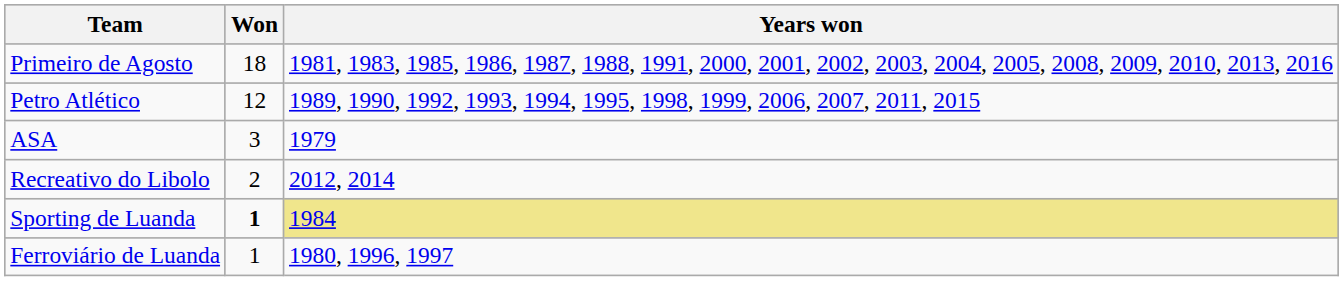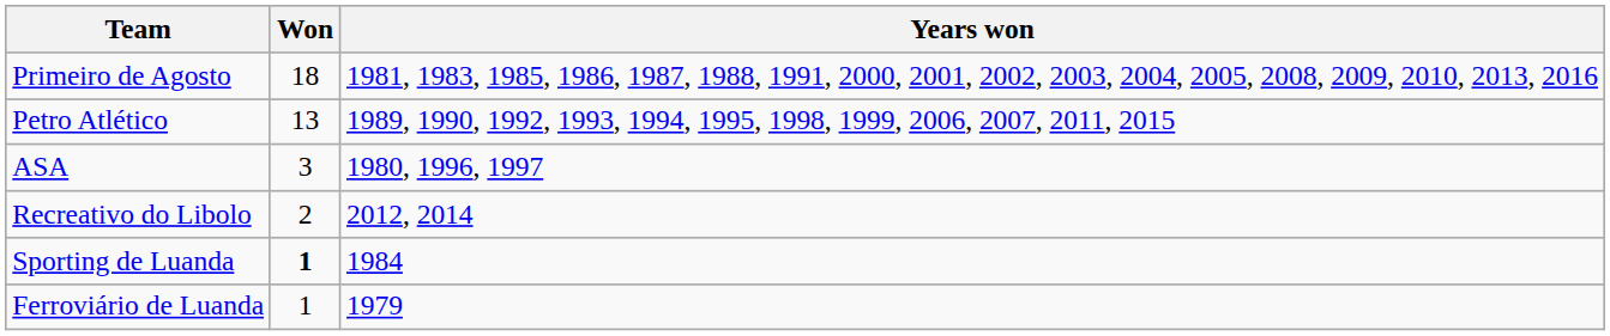 <table class="wikitable" style="font-size:90%;">
 <tr>
 <th>Team</th>
 <th>Won</th>
 <th>Years won</th>
 </tr>
 <tr>
 <td><a href='#'>Primeiro de Agosto</a></td>
 <td align=center>18</td>
 <td><a href='#'>1981</a>, <a href='#'>1983</a>, <a href='#'>1985</a>, <a href='#'>1986</a>, <a href='#'>1987</a>, <a href='#'>1988</a>, <a href='#'>1991</a>, <a href='#'>2000</a>, <a href='#'>2001</a>, <a href='#'>2002</a>, <a href='#'>2003</a>, <a href='#'>2004</a>, <a href='#'>2005</a>, <a href='#'>2008</a>, <a href='#'>2009</a>, <a href='#'>2010</a>, <a href='#'>2013</a>, <a href='#'>2016</a></td>
 </tr>
 <tr>
 <td><a href='#'>Petro Atlético</a></td>
-<td align=center>12</td>
+<td align=center>13</td>
 <td><a href='#'>1989</a>, <a href='#'>1990</a>, <a href='#'>1992</a>, <a href='#'>1993</a>, <a href='#'>1994</a>, <a href='#'>1995</a>, <a href='#'>1998</a>, <a href='#'>1999</a>, <a href='#'>2006</a>, <a href='#'>2007</a>, <a href='#'>2011</a>, <a href='#'>2015</a></td>
 </tr>
 <tr>
 <td><a href='#'>ASA</a></td>
 <td align=center>3</td>
-<td><a href='#'>1979</a></td>
+<td><a href='#'>1980</a>, <a href='#'>1996</a>, <a href='#'>1997</a></td>
 </tr>
 <tr>
 <td><a href='#'>Recreativo do Libolo</a></td>
 <td align=center>2</td>
 <td><a href='#'>2012</a>, <a href='#'>2014</a></td>
 </tr>
 <tr>
 <td><a href='#'>Sporting de Luanda</a></td>
 <td align=center><strong>1</strong></td>
-<td style="background: khaki;"><a href='#'>1984</a></td>
+<td><a href='#'>1984</a></td>
 </tr>
 <tr>
 <td><a href='#'>Ferroviário de Luanda</a></td>
 <td align=center>1</td>
-<td><a href='#'>1980</a>, <a href='#'>1996</a>, <a href='#'>1997</a></td>
+<td><a href='#'>1979</a></td>
 </tr>
 </table>
